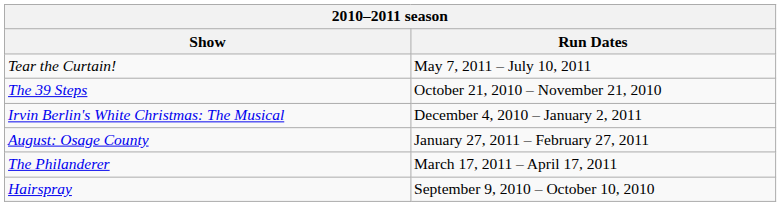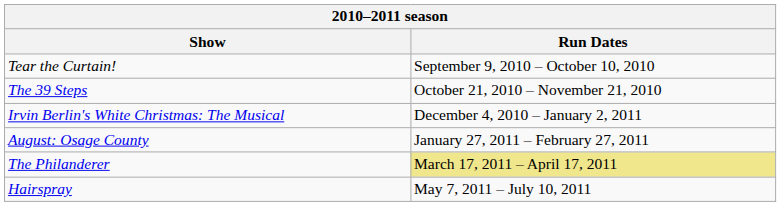 <table class="wikitable collapsible collapsed" width=90%>
 <tr>
 <th colspan=4>2010–2011 season</th>
 </tr>
 <tr>
 <th>Show</th>
 <th>Run Dates</th>
 </tr>
 <tr>
 <td><em>Tear the Curtain!</em></td>
-<td>May 7, 2011 – July 10, 2011</td>
+<td>September 9, 2010 – October 10, 2010</td>
 </tr>
 <tr>
 <td><em><a href='#'>The 39 Steps</a></em></td>
 <td>October 21, 2010 – November 21, 2010</td>
 </tr>
 <tr>
 <td><em><a href='#'>Irvin Berlin's White Christmas: The Musical</a></em></td>
 <td>December 4, 2010 – January 2, 2011</td>
 </tr>
 <tr>
 <td><em><a href='#'>August: Osage County</a></em></td>
 <td>January 27, 2011 – February 27, 2011</td>
 </tr>
 <tr>
 <td><em><a href='#'>The Philanderer</a></em></td>
-<td>March 17, 2011 – April 17, 2011</td>
+<td style="background: khaki;">March 17, 2011 – April 17, 2011</td>
 </tr>
 <tr>
 <td><em><a href='#'>Hairspray</a></em></td>
-<td>September 9, 2010 – October 10, 2010</td>
+<td>May 7, 2011 – July 10, 2011</td>
 </tr>
 </table>
